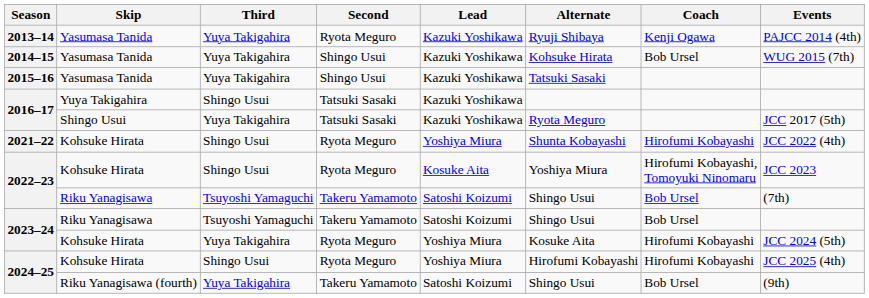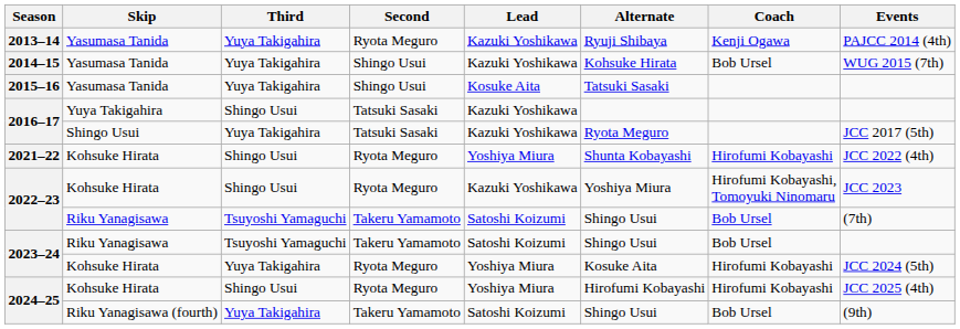 <table class="wikitable">
 <tr>
 <th scope="col">Season</th>
 <th scope="col">Skip</th>
 <th scope="col">Third</th>
 <th scope="col">Second</th>
 <th scope="col">Lead</th>
 <th scope="col">Alternate</th>
 <th scope="col">Coach</th>
 <th scope="col">Events</th>
 </tr>
 <tr>
 <th scope="row">2013–14</th>
 <td><a href='#'>Yasumasa Tanida</a></td>
 <td><a href='#'>Yuya Takigahira</a></td>
 <td>Ryota Meguro</td>
 <td><a href='#'>Kazuki Yoshikawa</a></td>
 <td><a href='#'>Ryuji Shibaya</a></td>
 <td><a href='#'>Kenji Ogawa</a></td>
 <td><a href='#'>PAJCC 2014</a> (4th)</td>
 </tr>
 <tr>
 <th scope="row">2014–15</th>
 <td>Yasumasa Tanida</td>
 <td>Yuya Takigahira</td>
 <td>Shingo Usui</td>
 <td>Kazuki Yoshikawa</td>
 <td><a href='#'>Kohsuke Hirata</a></td>
 <td>Bob Ursel</td>
 <td><a href='#'>WUG 2015</a> (7th)</td>
 </tr>
 <tr>
 <th scope="row">2015–16</th>
 <td>Yasumasa Tanida</td>
 <td>Yuya Takigahira</td>
 <td>Shingo Usui</td>
-<td>Kazuki Yoshikawa</td>
+<td><a href='#'>Kosuke Aita</a></td>
 <td><a href='#'>Tatsuki Sasaki</a></td>
 <td></td>
 <td></td>
 </tr>
 <tr>
 <th scope="row" rowspan="2">2016–17</th>
 <td>Yuya Takigahira</td>
 <td>Shingo Usui</td>
 <td>Tatsuki Sasaki</td>
 <td>Kazuki Yoshikawa</td>
 <td></td>
 <td></td>
 <td></td>
 </tr>
 <tr>
 <td>Shingo Usui</td>
 <td>Yuya Takigahira</td>
 <td>Tatsuki Sasaki</td>
 <td>Kazuki Yoshikawa</td>
 <td><a href='#'>Ryota Meguro</a></td>
 <td></td>
 <td><a href='#'>JCC</a> 2017 (5th)</td>
 </tr>
 <tr>
 <th scope="row">2021–22</th>
 <td>Kohsuke Hirata</td>
 <td>Shingo Usui</td>
 <td>Ryota Meguro</td>
 <td><a href='#'>Yoshiya Miura</a></td>
 <td><a href='#'>Shunta Kobayashi</a></td>
 <td><a href='#'>Hirofumi Kobayashi</a></td>
 <td><a href='#'>JCC 2022</a> (4th)</td>
 </tr>
 <tr>
 <th scope="row" rowspan="2">2022–23</th>
 <td>Kohsuke Hirata</td>
 <td>Shingo Usui</td>
 <td>Ryota Meguro</td>
-<td><a href='#'>Kosuke Aita</a></td>
+<td>Kazuki Yoshikawa</td>
 <td>Yoshiya Miura</td>
 <td>Hirofumi Kobayashi,<br><a href='#'>Tomoyuki Ninomaru</a></td>
 <td><a href='#'>JCC 2023</a> </td>
 </tr>
 <tr>
 <td><a href='#'>Riku Yanagisawa</a></td>
 <td><a href='#'>Tsuyoshi Yamaguchi</a></td>
 <td><a href='#'>Takeru Yamamoto</a></td>
 <td><a href='#'>Satoshi Koizumi</a></td>
 <td>Shingo Usui</td>
 <td><a href='#'>Bob Ursel</a></td>
 <td> (7th)</td>
 </tr>
 <tr>
 <th scope="row" rowspan="2">2023–24</th>
 <td>Riku Yanagisawa</td>
 <td>Tsuyoshi Yamaguchi</td>
 <td>Takeru Yamamoto</td>
 <td>Satoshi Koizumi</td>
 <td>Shingo Usui</td>
 <td>Bob Ursel</td>
 <td> </td>
 </tr>
 <tr>
 <td>Kohsuke Hirata</td>
 <td>Yuya Takigahira</td>
 <td>Ryota Meguro</td>
 <td>Yoshiya Miura</td>
 <td>Kosuke Aita</td>
 <td>Hirofumi Kobayashi</td>
 <td><a href='#'>JCC 2024</a> (5th)</td>
 </tr>
 <tr>
 <th scope="row" rowspan="2">2024–25</th>
 <td>Kohsuke Hirata</td>
 <td>Shingo Usui</td>
 <td>Ryota Meguro</td>
 <td>Yoshiya Miura</td>
 <td>Hirofumi Kobayashi</td>
 <td>Hirofumi Kobayashi</td>
 <td><a href='#'>JCC 2025</a> (4th)</td>
 </tr>
 <tr>
 <td>Riku Yanagisawa (fourth)</td>
 <td><a href='#'>Yuya Takigahira</a></td>
 <td>Takeru Yamamoto</td>
 <td>Satoshi Koizumi</td>
 <td>Shingo Usui</td>
 <td>Bob Ursel</td>
 <td> (9th)</td>
 </tr>
 </table>
